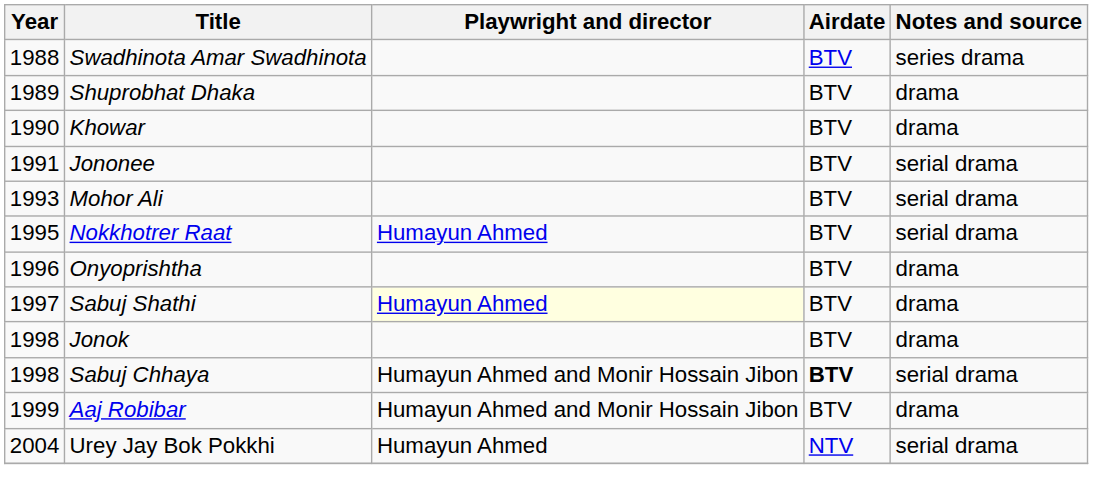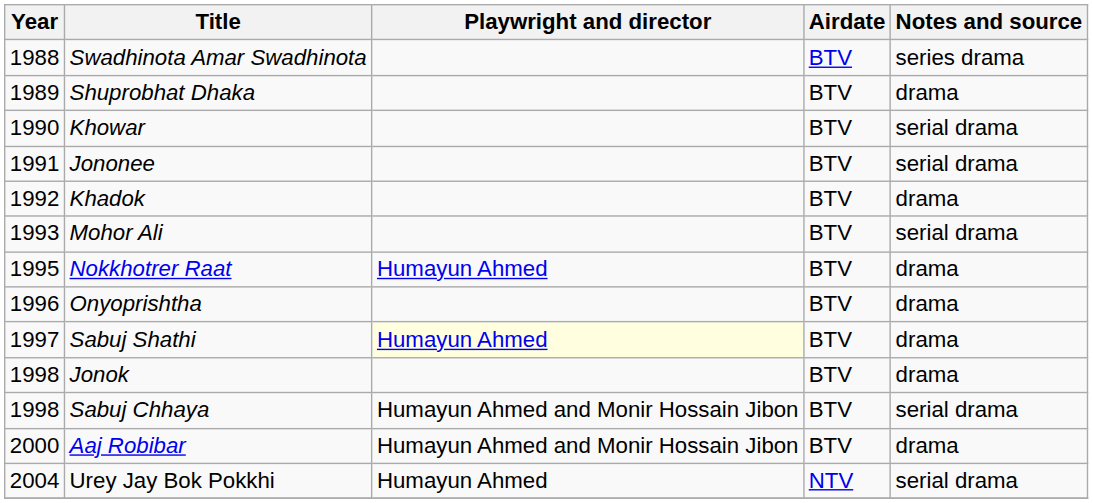 <table class="wikitable">
 <tr>
 <th>Year</th>
 <th>Title</th>
 <th>Playwright and director</th>
 <th>Airdate</th>
 <th>Notes and source</th>
 </tr>
 <tr>
 <td>1988</td>
 <td><em>Swadhinota Amar Swadhinota</em></td>
 <td></td>
 <td><a href='#'>BTV</a></td>
 <td>series drama</td>
 </tr>
 <tr>
 <td>1989</td>
 <td><em>Shuprobhat Dhaka</em></td>
 <td></td>
 <td>BTV</td>
 <td>drama</td>
 </tr>
 <tr>
 <td>1990</td>
 <td><em>Khowar</em></td>
 <td></td>
 <td>BTV</td>
-<td>drama</td>
+<td>serial drama</td>
 </tr>
 <tr>
 <td>1991</td>
 <td><em>Jononee</em></td>
 <td></td>
 <td>BTV</td>
 <td>serial drama</td>
+</tr>
+<tr>
+<td>1992</td>
+<td><em>Khadok</em></td>
+<td></td>
+<td>BTV</td>
+<td>drama</td>
 </tr>
 <tr>
 <td>1993</td>
 <td><em>Mohor Ali</em></td>
 <td></td>
 <td>BTV</td>
 <td>serial drama</td>
 </tr>
 <tr>
 <td>1995</td>
 <td><em><a href='#'>Nokkhotrer Raat</a></em></td>
 <td><a href='#'>Humayun Ahmed</a></td>
 <td>BTV</td>
-<td>serial drama</td>
+<td>drama</td>
 </tr>
 <tr>
 <td>1996</td>
 <td><em>Onyoprishtha</em></td>
 <td></td>
 <td>BTV</td>
 <td>drama</td>
 </tr>
 <tr>
 <td>1997</td>
 <td><em>Sabuj Shathi</em></td>
 <td style="background: lightyellow;"><a href='#'>Humayun Ahmed</a></td>
 <td>BTV</td>
 <td>drama</td>
 </tr>
 <tr>
 <td>1998</td>
 <td><em>Jonok</em></td>
 <td></td>
 <td>BTV</td>
 <td>drama</td>
 </tr>
 <tr>
 <td>1998</td>
 <td><em>Sabuj Chhaya</em></td>
 <td>Humayun Ahmed and Monir Hossain Jibon</td>
-<td><strong>BTV</strong></td>
+<td>BTV</td>
 <td>serial drama</td>
 </tr>
 <tr>
-<td>1999</td>
+<td>2000</td>
 <td><em><a href='#'>Aaj Robibar</a></em></td>
 <td>Humayun Ahmed and Monir Hossain Jibon</td>
 <td>BTV</td>
 <td>drama</td>
 </tr>
 <tr>
 <td>2004</td>
 <td>Urey Jay Bok Pokkhi</td>
 <td>Humayun Ahmed</td>
 <td><a href='#'>NTV</a></td>
 <td>serial drama</td>
 </tr>
 <tr>
 </tr>
 </table>
